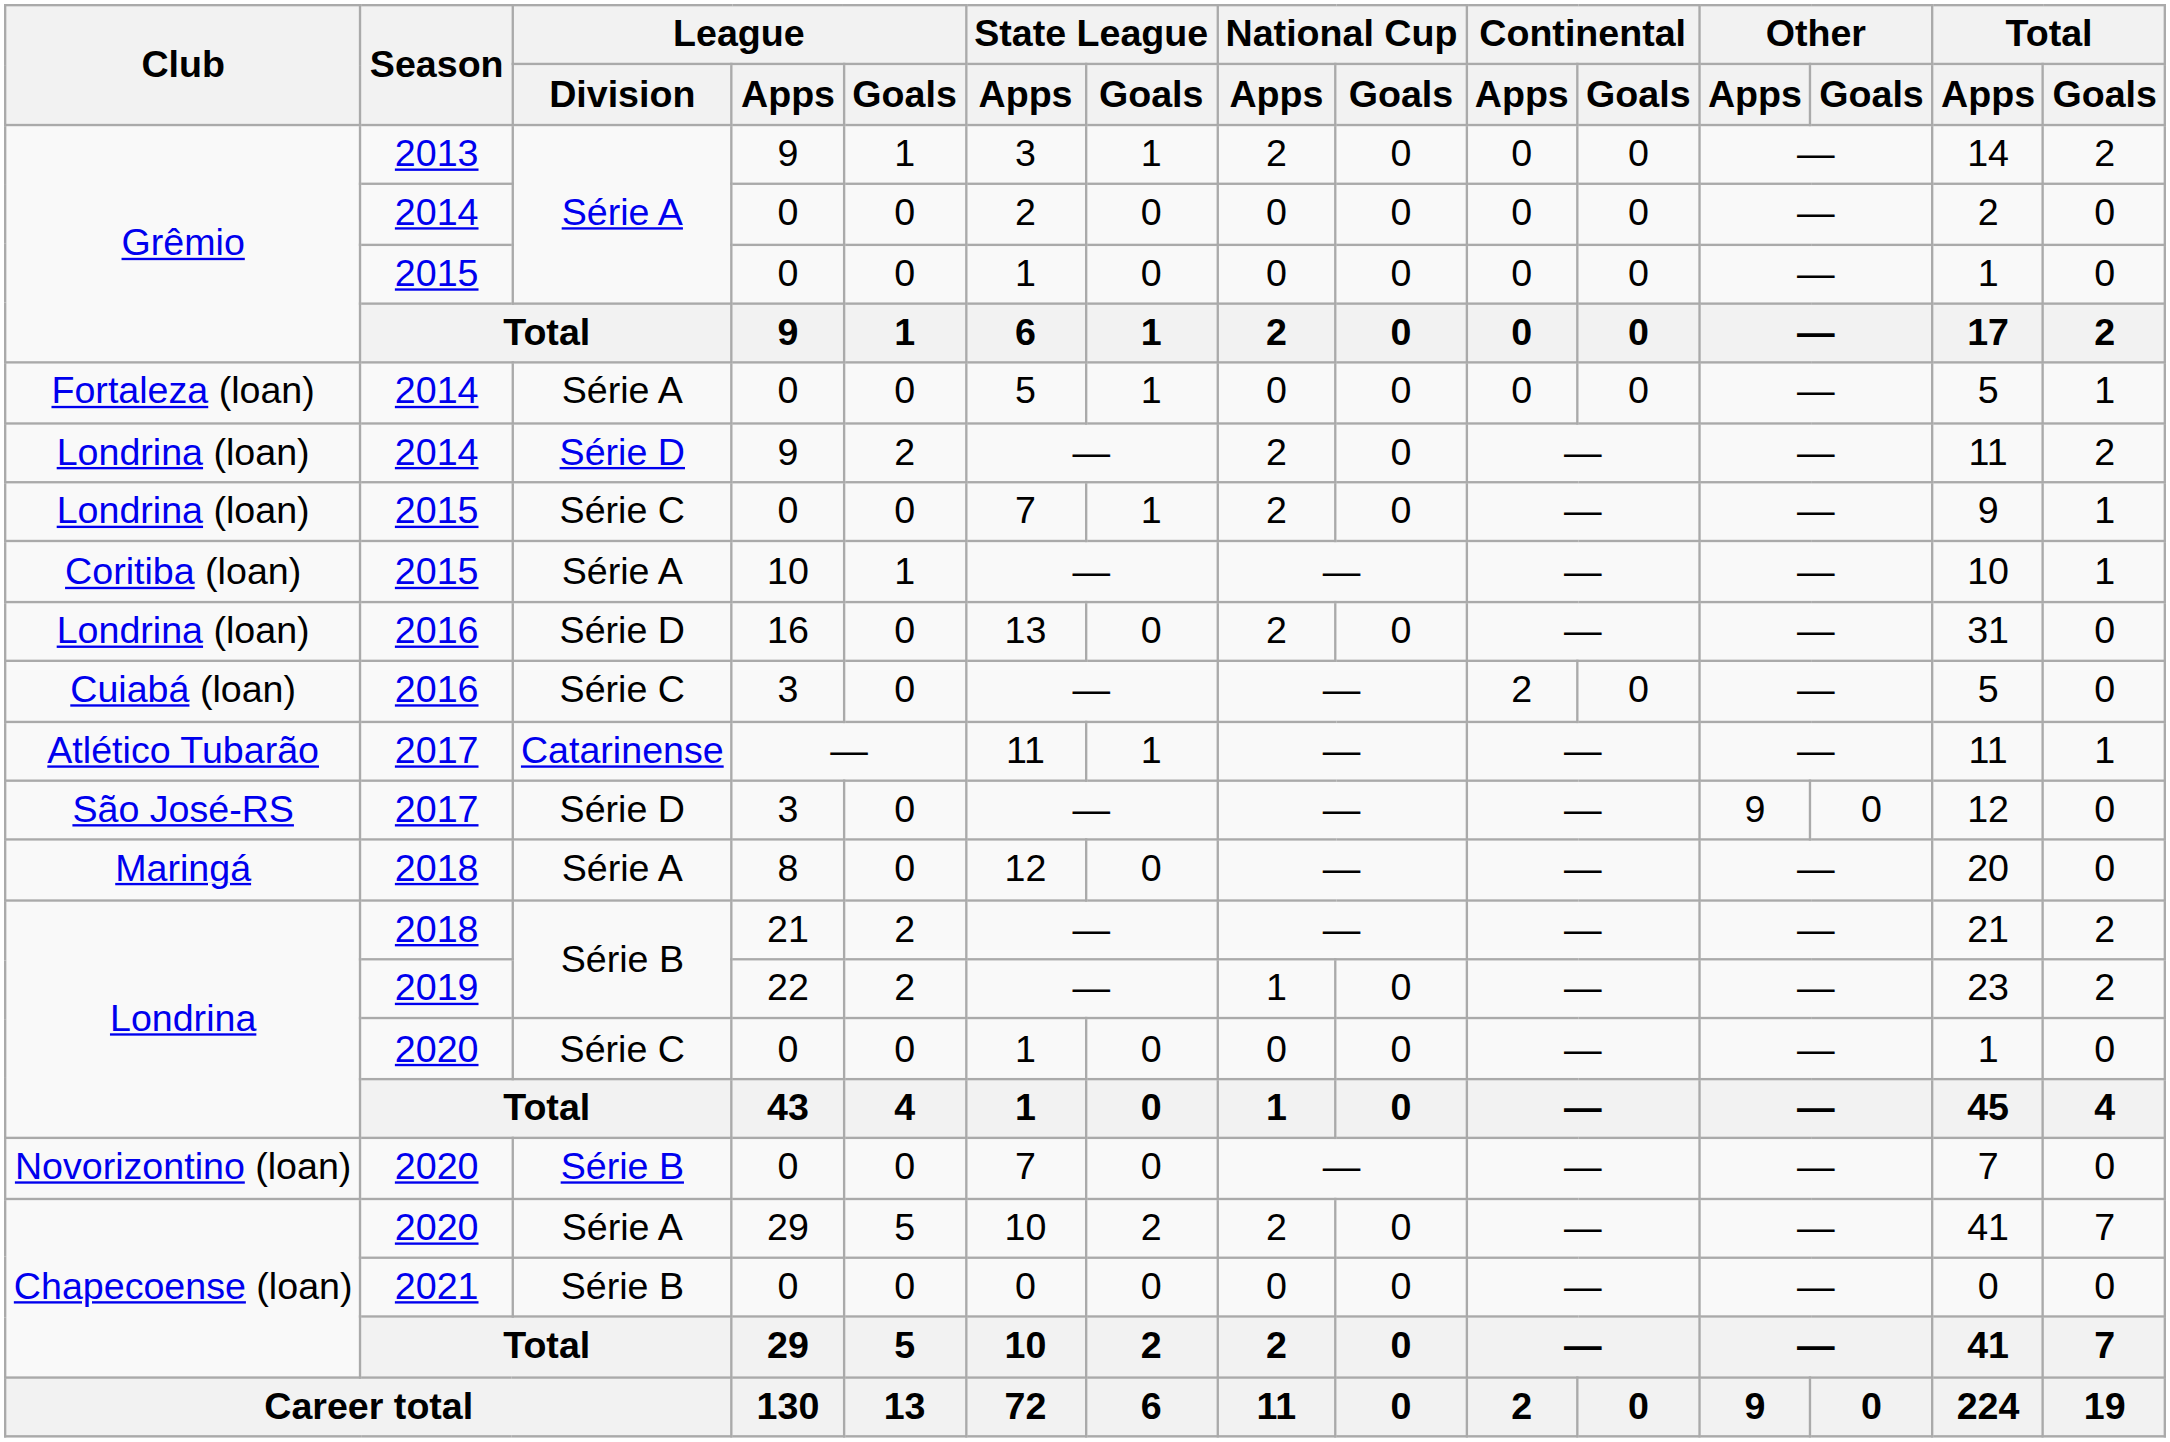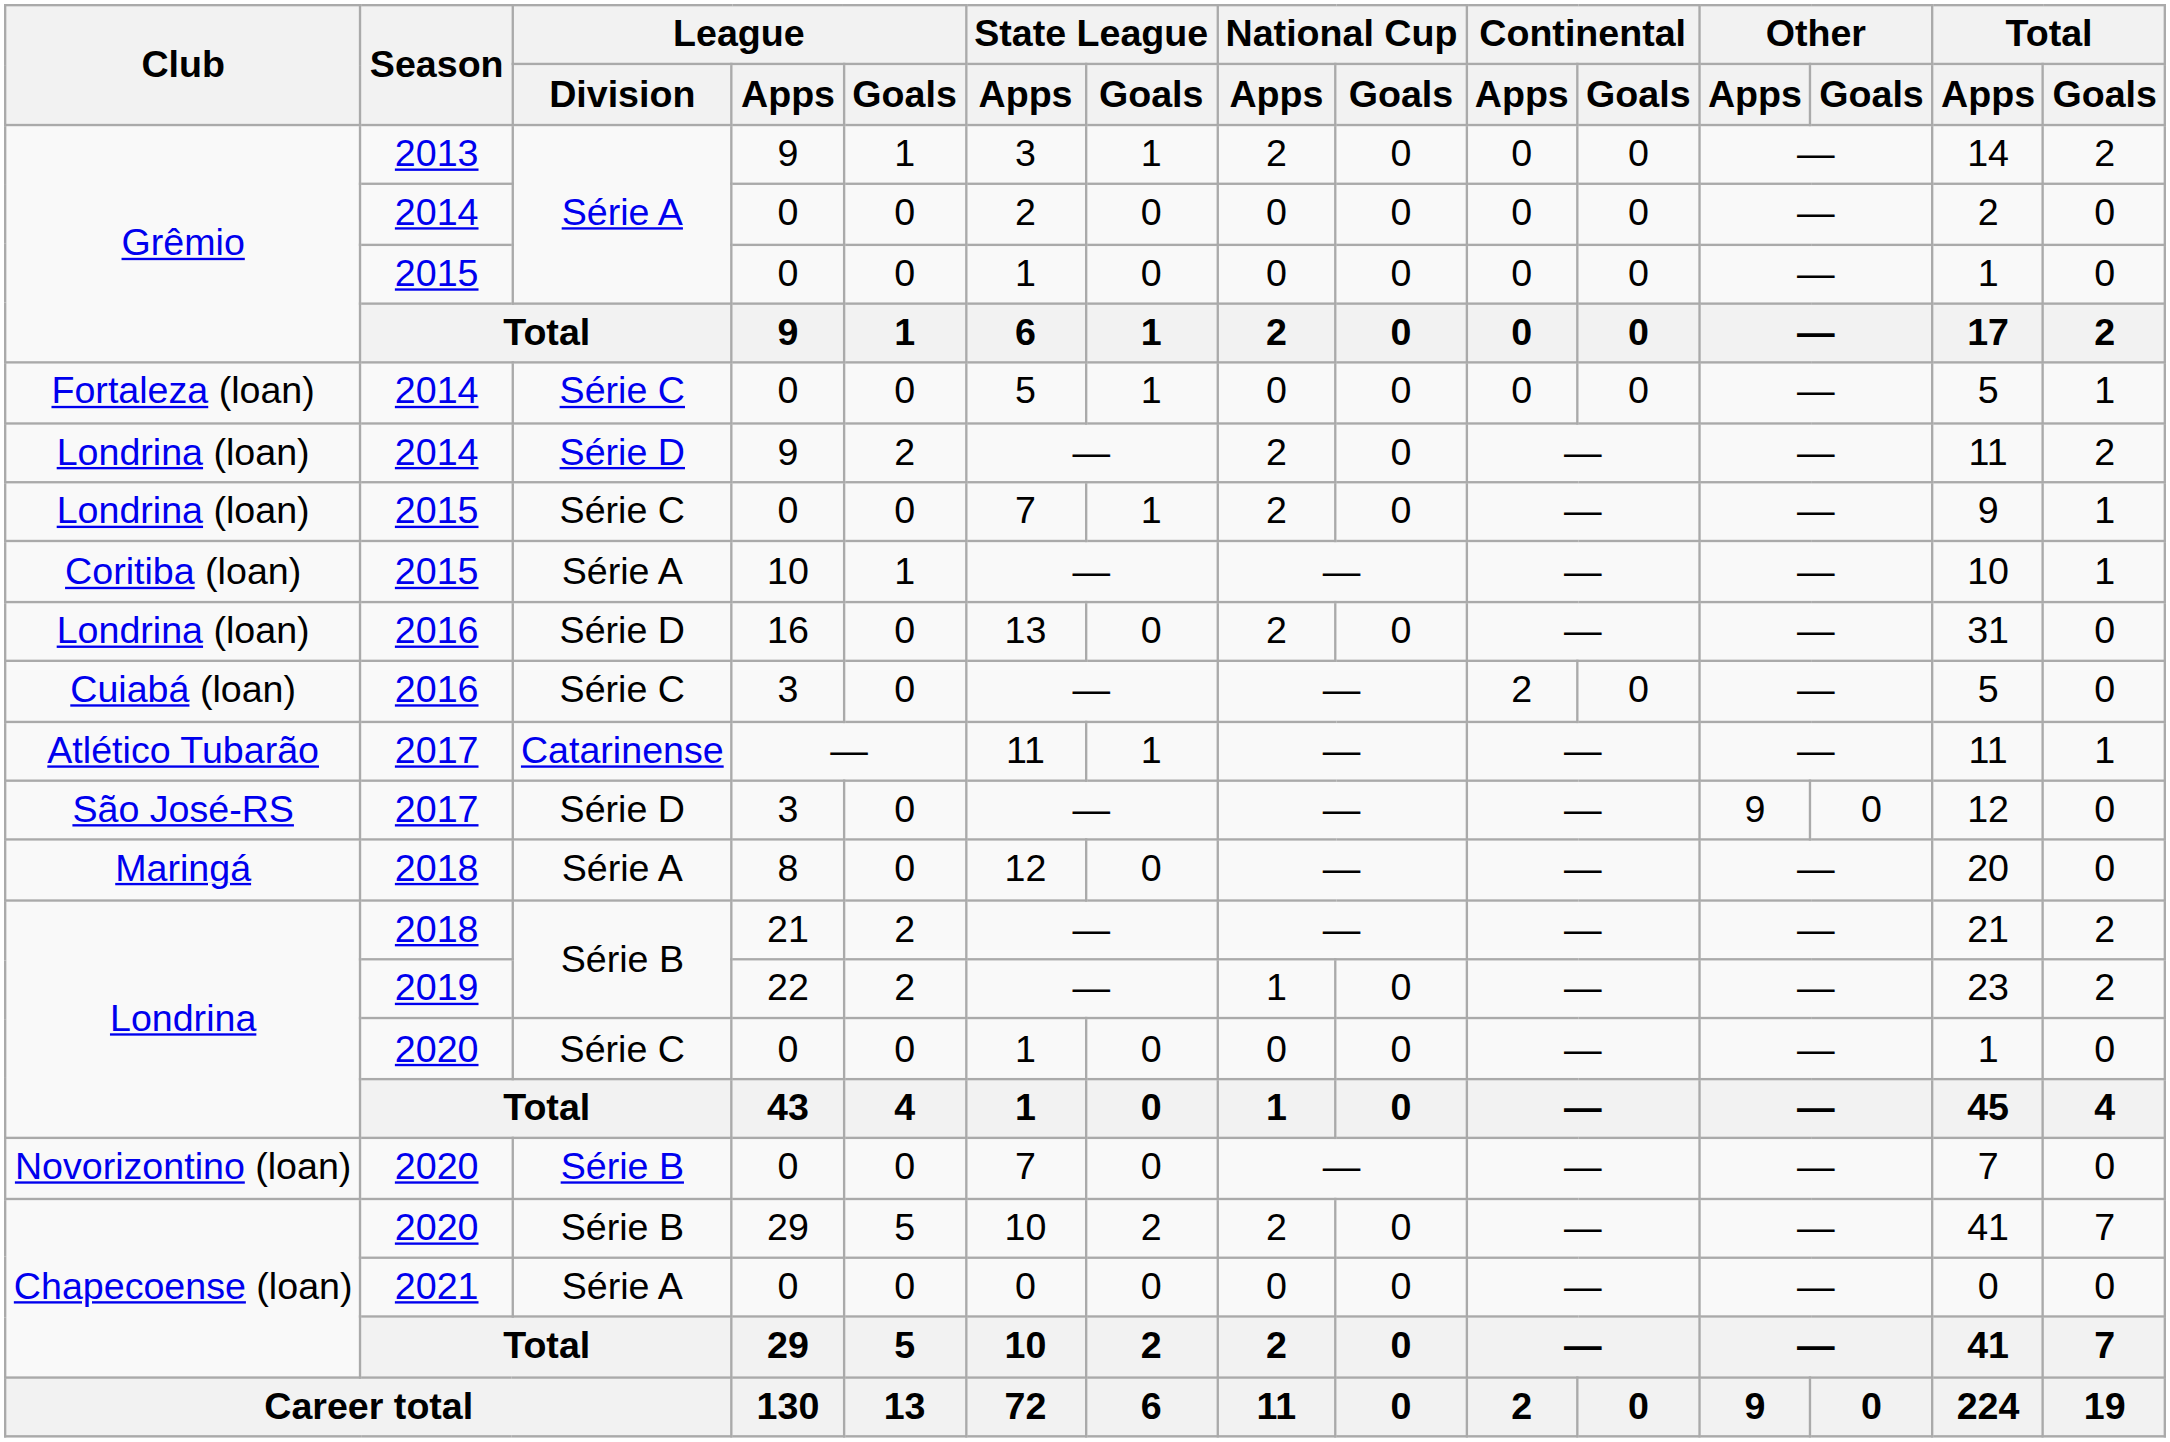 <table class="wikitable" style="text-align: center;">
 <tr>
 <th rowspan="2">Club</th>
 <th rowspan="2">Season</th>
 <th colspan="3">League</th>
 <th colspan="2">State League</th>
 <th colspan="2">National Cup</th>
 <th colspan="2">Continental</th>
 <th colspan="2">Other</th>
 <th colspan="2">Total</th>
 </tr>
 <tr>
 <th>Division</th>
 <th>Apps</th>
 <th>Goals</th>
 <th>Apps</th>
 <th>Goals</th>
 <th>Apps</th>
 <th>Goals</th>
 <th>Apps</th>
 <th>Goals</th>
 <th>Apps</th>
 <th>Goals</th>
 <th>Apps</th>
 <th>Goals</th>
 </tr>
 <tr>
 <td rowspan="4" valign="center"><a href='#'>Grêmio</a></td>
 <td><a href='#'>2013</a></td>
 <td rowspan="3"><a href='#'>Série A</a></td>
 <td>9</td>
 <td>1</td>
 <td>3</td>
 <td>1</td>
 <td>2</td>
 <td>0</td>
 <td>0</td>
 <td>0</td>
 <td colspan="2">—</td>
 <td>14</td>
 <td>2</td>
 </tr>
 <tr>
 <td><a href='#'>2014</a></td>
 <td>0</td>
 <td>0</td>
 <td>2</td>
 <td>0</td>
 <td>0</td>
 <td>0</td>
 <td>0</td>
 <td>0</td>
 <td colspan="2">—</td>
 <td>2</td>
 <td>0</td>
 </tr>
 <tr>
 <td><a href='#'>2015</a></td>
 <td>0</td>
 <td>0</td>
 <td>1</td>
 <td>0</td>
 <td>0</td>
 <td>0</td>
 <td>0</td>
 <td>0</td>
 <td colspan="2">—</td>
 <td>1</td>
 <td>0</td>
 </tr>
 <tr>
 <th colspan="2">Total</th>
 <th>9</th>
 <th>1</th>
 <th>6</th>
 <th>1</th>
 <th>2</th>
 <th>0</th>
 <th>0</th>
 <th>0</th>
 <th colspan="2">—</th>
 <th>17</th>
 <th>2</th>
 </tr>
 <tr>
 <td valign="center"><a href='#'>Fortaleza</a> (loan)</td>
 <td><a href='#'>2014</a></td>
-<td>Série A</td>
+<td><a href='#'>Série C</a></td>
 <td>0</td>
 <td>0</td>
 <td>5</td>
 <td>1</td>
 <td>0</td>
 <td>0</td>
 <td>0</td>
 <td>0</td>
 <td colspan="2">—</td>
 <td>5</td>
 <td>1</td>
 </tr>
 <tr>
 <td valign="center"><a href='#'>Londrina</a> (loan)</td>
 <td><a href='#'>2014</a></td>
 <td><a href='#'>Série D</a></td>
 <td>9</td>
 <td>2</td>
 <td colspan="2">—</td>
 <td>2</td>
 <td>0</td>
 <td colspan="2">—</td>
 <td colspan="2">—</td>
 <td>11</td>
 <td>2</td>
 </tr>
 <tr>
 <td valign="center"><a href='#'>Londrina</a> (loan)</td>
 <td><a href='#'>2015</a></td>
 <td>Série C</td>
 <td>0</td>
 <td>0</td>
 <td>7</td>
 <td>1</td>
 <td>2</td>
 <td>0</td>
 <td colspan="2">—</td>
 <td colspan="2">—</td>
 <td>9</td>
 <td>1</td>
 </tr>
 <tr>
 <td valign="center"><a href='#'>Coritiba</a> (loan)</td>
 <td><a href='#'>2015</a></td>
 <td>Série A</td>
 <td>10</td>
 <td>1</td>
 <td colspan="2">—</td>
 <td colspan="2">—</td>
 <td colspan="2">—</td>
 <td colspan="2">—</td>
 <td>10</td>
 <td>1</td>
 </tr>
 <tr>
 <td valign="center"><a href='#'>Londrina</a> (loan)</td>
 <td><a href='#'>2016</a></td>
 <td>Série D</td>
 <td>16</td>
 <td>0</td>
 <td>13</td>
 <td>0</td>
 <td>2</td>
 <td>0</td>
 <td colspan="2">—</td>
 <td colspan="2">—</td>
 <td>31</td>
 <td>0</td>
 </tr>
 <tr>
 <td valign="center"><a href='#'>Cuiabá</a> (loan)</td>
 <td><a href='#'>2016</a></td>
 <td>Série C</td>
 <td>3</td>
 <td>0</td>
 <td colspan="2">—</td>
 <td colspan="2">—</td>
 <td>2</td>
 <td>0</td>
 <td colspan="2">—</td>
 <td>5</td>
 <td>0</td>
 </tr>
 <tr>
 <td valign="center"><a href='#'>Atlético Tubarão</a></td>
 <td><a href='#'>2017</a></td>
 <td><a href='#'>Catarinense</a></td>
 <td colspan="2">—</td>
 <td>11</td>
 <td>1</td>
 <td colspan="2">—</td>
 <td colspan="2">—</td>
 <td colspan="2">—</td>
 <td>11</td>
 <td>1</td>
 </tr>
 <tr>
 <td valign="center"><a href='#'>São José-RS</a></td>
 <td><a href='#'>2017</a></td>
 <td>Série D</td>
 <td>3</td>
 <td>0</td>
 <td colspan="2">—</td>
 <td colspan="2">—</td>
 <td colspan="2">—</td>
 <td>9</td>
 <td>0</td>
 <td>12</td>
 <td>0</td>
 </tr>
 <tr>
 <td valign="center"><a href='#'>Maringá</a></td>
 <td><a href='#'>2018</a></td>
 <td>Série A</td>
 <td>8</td>
 <td>0</td>
 <td>12</td>
 <td>0</td>
 <td colspan="2">—</td>
 <td colspan="2">—</td>
 <td colspan="2">—</td>
 <td>20</td>
 <td>0</td>
 </tr>
 <tr>
 <td rowspan="4" valign="center"><a href='#'>Londrina</a></td>
 <td><a href='#'>2018</a></td>
 <td rowspan="2">Série B</td>
 <td>21</td>
 <td>2</td>
 <td colspan="2">—</td>
 <td colspan="2">—</td>
 <td colspan="2">—</td>
 <td colspan="2">—</td>
 <td>21</td>
 <td>2</td>
 </tr>
 <tr>
 <td><a href='#'>2019</a></td>
 <td>22</td>
 <td>2</td>
 <td colspan="2">—</td>
 <td>1</td>
 <td>0</td>
 <td colspan="2">—</td>
 <td colspan="2">—</td>
 <td>23</td>
 <td>2</td>
 </tr>
 <tr>
 <td><a href='#'>2020</a></td>
 <td>Série C</td>
 <td>0</td>
 <td>0</td>
 <td>1</td>
 <td>0</td>
 <td>0</td>
 <td>0</td>
 <td colspan="2">—</td>
 <td colspan="2">—</td>
 <td>1</td>
 <td>0</td>
 </tr>
 <tr>
 <th colspan="2">Total</th>
 <th>43</th>
 <th>4</th>
 <th>1</th>
 <th>0</th>
 <th>1</th>
 <th>0</th>
 <th colspan="2">—</th>
 <th colspan="2">—</th>
 <th>45</th>
 <th>4</th>
 </tr>
 <tr>
 <td valign="center"><a href='#'>Novorizontino</a> (loan)</td>
 <td><a href='#'>2020</a></td>
 <td><a href='#'>Série B</a></td>
 <td>0</td>
 <td>0</td>
 <td>7</td>
 <td>0</td>
 <td colspan="2">—</td>
 <td colspan="2">—</td>
 <td colspan="2">—</td>
 <td>7</td>
 <td>0</td>
 </tr>
 <tr>
 <td rowspan="3" valign="center"><a href='#'>Chapecoense</a> (loan)</td>
 <td><a href='#'>2020</a></td>
-<td>Série A</td>
+<td>Série B</td>
 <td>29</td>
 <td>5</td>
 <td>10</td>
 <td>2</td>
 <td>2</td>
 <td>0</td>
 <td colspan="2">—</td>
 <td colspan="2">—</td>
 <td>41</td>
 <td>7</td>
 </tr>
 <tr>
 <td><a href='#'>2021</a></td>
-<td>Série B</td>
+<td>Série A</td>
 <td>0</td>
 <td>0</td>
 <td>0</td>
 <td>0</td>
 <td>0</td>
 <td>0</td>
 <td colspan="2">—</td>
 <td colspan="2">—</td>
 <td>0</td>
 <td>0</td>
 </tr>
 <tr>
 <th colspan="2">Total</th>
 <th>29</th>
 <th>5</th>
 <th>10</th>
 <th>2</th>
 <th>2</th>
 <th>0</th>
 <th colspan="2">—</th>
 <th colspan="2">—</th>
 <th>41</th>
 <th>7</th>
 </tr>
 <tr>
 <th colspan="3">Career total</th>
 <th>130</th>
 <th>13</th>
 <th>72</th>
 <th>6</th>
 <th>11</th>
 <th>0</th>
 <th>2</th>
 <th>0</th>
 <th>9</th>
 <th>0</th>
 <th>224</th>
 <th>19</th>
 </tr>
 </table>
